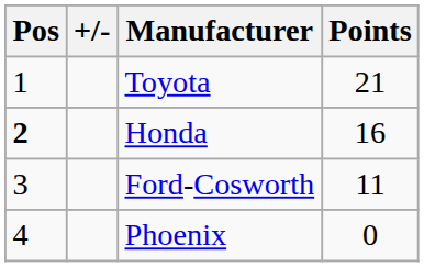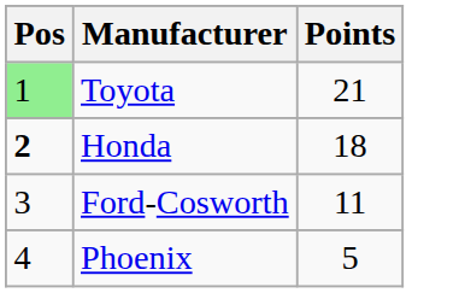 <table class="wikitable" style="font-size: 95%;">
 <tr>
 <th>Pos</th>
-<th>+/-</th>
 <th>Manufacturer</th>
 <th>Points</th>
 </tr>
 <tr>
-<td>1</td>
-<td align="left"></td>
+<td style="background: lightgreen;">1</td>
 <td> <a href='#'>Toyota</a></td>
 <td align="center">21</td>
 </tr>
 <tr>
 <td><strong>2</strong></td>
-<td align="left"></td>
 <td> <a href='#'>Honda</a></td>
-<td align="center">16</td>
+<td align="center">18</td>
 </tr>
 <tr>
 <td>3</td>
-<td align="left"></td>
 <td> <a href='#'>Ford</a>-<a href='#'>Cosworth</a></td>
 <td align="center">11</td>
 </tr>
 <tr>
 <td>4</td>
-<td align="left"></td>
 <td> <a href='#'>Phoenix</a></td>
-<td align="center">0</td>
+<td align="center">5</td>
 </tr>
 </table>
